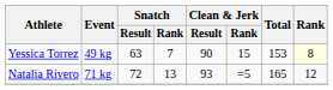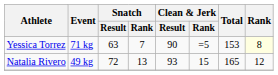 <table class="wikitable" style="font-size:90%">
 <tr>
 <th rowspan=2>Athlete</th>
 <th rowspan=2>Event</th>
 <th colspan="2">Snatch</th>
 <th colspan="2">Clean & Jerk</th>
 <th rowspan="2">Total</th>
 <th rowspan="2">Rank</th>
 </tr>
 <tr style="font-size:95%">
 <th>Result</th>
 <th>Rank</th>
 <th>Result</th>
 <th>Rank</th>
 </tr>
 <tr align=center>
 <td align=left><a href='#'>Yessica Torrez</a></td>
-<td align=left><a href='#'>49 kg</a></td>
+<td align=left><a href='#'>71 kg</a></td>
 <td>63</td>
 <td>7</td>
 <td>90</td>
-<td>15</td>
+<td>=5</td>
 <td>153</td>
 <td style="background: lightyellow;">8</td>
 </tr>
 <tr align=center>
 <td align=left><a href='#'>Natalia Rivero</a></td>
-<td align=left><a href='#'>71 kg</a></td>
+<td align=left><a href='#'>49 kg</a></td>
 <td>72</td>
 <td>13</td>
 <td>93</td>
-<td>=5</td>
+<td>15</td>
 <td>165</td>
 <td>12</td>
 </tr>
 <tr>
 </tr>
 </table>
